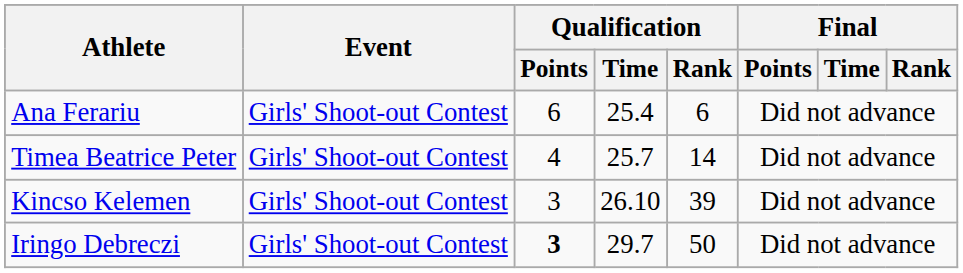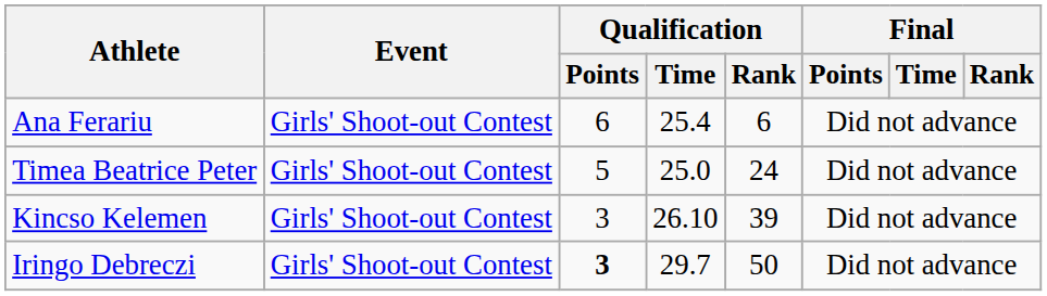 <table class="wikitable" style="font-size:90%;">
 <tr>
 <th rowspan=2>Athlete</th>
 <th rowspan=2>Event</th>
 <th colspan=3>Qualification</th>
 <th colspan=3>Final</th>
 </tr>
 <tr style="font-size:95%">
 <th>Points</th>
 <th>Time</th>
 <th>Rank</th>
 <th>Points</th>
 <th>Time</th>
 <th>Rank</th>
 </tr>
 <tr align=center>
 <td align=left><a href='#'>Ana Ferariu</a></td>
 <td align=left><a href='#'>Girls' Shoot-out Contest</a></td>
 <td>6</td>
 <td>25.4</td>
 <td>6</td>
 <td colspan = 3>Did not advance</td>
 </tr>
 <tr align=center>
 <td align=left><a href='#'>Timea Beatrice Peter</a></td>
 <td align=left><a href='#'>Girls' Shoot-out Contest</a></td>
-<td>4</td>
-<td>25.7</td>
-<td>14</td>
+<td>5</td>
+<td>25.0</td>
+<td>24</td>
 <td colspan = 3>Did not advance</td>
 </tr>
 <tr align=center>
 <td align=left><a href='#'>Kincso Kelemen</a></td>
 <td align=left><a href='#'>Girls' Shoot-out Contest</a></td>
 <td>3</td>
 <td>26.10</td>
 <td>39</td>
 <td colspan = 3>Did not advance</td>
 </tr>
 <tr align=center>
 <td align=left><a href='#'>Iringo Debreczi</a></td>
 <td align=left><a href='#'>Girls' Shoot-out Contest</a></td>
 <td><strong>3</strong></td>
 <td>29.7</td>
 <td>50</td>
 <td colspan = 3>Did not advance</td>
 </tr>
 </table>
